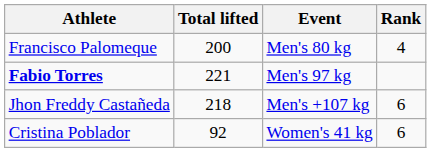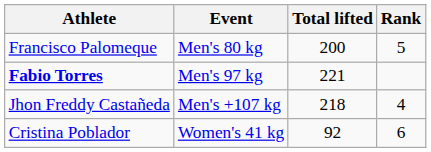 <table class="wikitable" style="font-size:90%">
 <tr>
 <th>Athlete</th>
+<th>Event</th>
 <th>Total lifted</th>
-<th>Event</th>
 <th>Rank</th>
 </tr>
 <tr>
 <td><a href='#'>Francisco Palomeque</a></td>
+<td><a href='#'>Men's 80 kg</a></td>
 <td align=center>200</td>
-<td><a href='#'>Men's 80 kg</a></td>
-<td align=center>4</td>
+<td align=center>5</td>
 </tr>
 <tr>
 <td><strong><a href='#'>Fabio Torres</a></strong></td>
+<td><a href='#'>Men's 97 kg</a></td>
 <td align=center>221</td>
-<td><a href='#'>Men's 97 kg</a></td>
 <td align=center></td>
 </tr>
 <tr>
 <td><a href='#'>Jhon Freddy Castañeda</a></td>
+<td><a href='#'>Men's +107 kg</a></td>
 <td align=center>218</td>
-<td><a href='#'>Men's +107 kg</a></td>
-<td align=center>6</td>
+<td align=center>4</td>
 </tr>
 <tr>
 <td><a href='#'>Cristina Poblador</a></td>
+<td><a href='#'>Women's 41 kg</a></td>
 <td align=center>92</td>
-<td><a href='#'>Women's 41 kg</a></td>
 <td align=center>6</td>
 </tr>
 </table>
